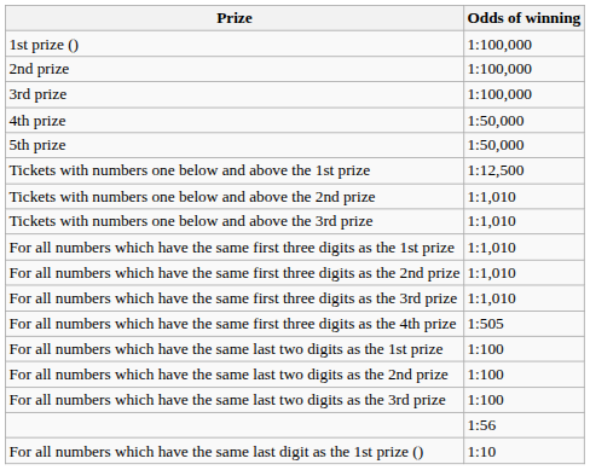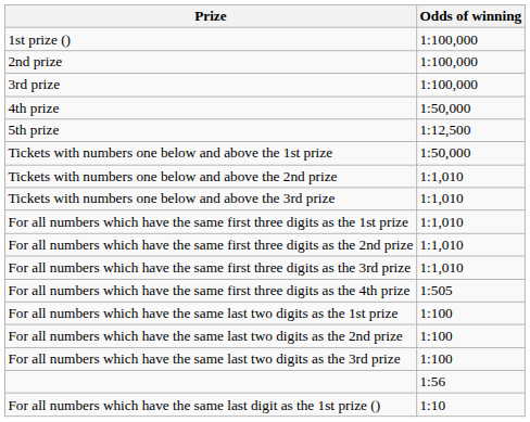 <table class="wikitable">
 <tr>
 <th>Prize</th>
 <th>Odds of winning</th>
 </tr>
 <tr>
 <td>1st prize ()</td>
 <td>1:100,000</td>
 </tr>
 <tr>
 <td>2nd prize</td>
 <td>1:100,000</td>
 </tr>
 <tr>
 <td>3rd prize</td>
 <td>1:100,000</td>
 </tr>
 <tr>
 <td>4th prize</td>
 <td>1:50,000</td>
 </tr>
 <tr>
 <td>5th prize</td>
-<td>1:50,000</td>
+<td>1:12,500</td>
 </tr>
 <tr>
 <td>Tickets with numbers one below and above the 1st prize</td>
-<td>1:12,500</td>
+<td>1:50,000</td>
 </tr>
 <tr>
 <td>Tickets with numbers one below and above the 2nd prize</td>
 <td>1:1,010</td>
 </tr>
 <tr>
 <td>Tickets with numbers one below and above the 3rd prize</td>
 <td>1:1,010</td>
 </tr>
 <tr>
 <td>For all numbers which have the same first three digits as the 1st prize</td>
 <td>1:1,010</td>
 </tr>
 <tr>
 <td>For all numbers which have the same first three digits as the 2nd prize</td>
 <td>1:1,010</td>
 </tr>
 <tr>
 <td>For all numbers which have the same first three digits as the 3rd prize</td>
 <td>1:1,010</td>
 </tr>
 <tr>
 <td>For all numbers which have the same first three digits as the 4th prize</td>
 <td>1:505</td>
 </tr>
 <tr>
 <td>For all numbers which have the same last two digits as the 1st prize</td>
 <td>1:100</td>
 </tr>
 <tr>
 <td>For all numbers which have the same last two digits as the 2nd prize</td>
 <td>1:100</td>
 </tr>
 <tr>
 <td>For all numbers which have the same last two digits as the 3rd prize</td>
 <td>1:100</td>
 </tr>
 <tr>
 <td></td>
 <td>1:56</td>
 </tr>
 <tr>
 <td>For all numbers which have the same last digit as the 1st prize  ()</td>
 <td>1:10</td>
 </tr>
 </table>
